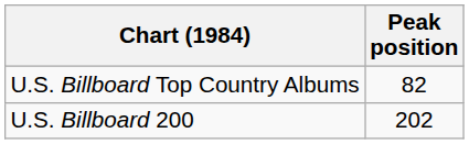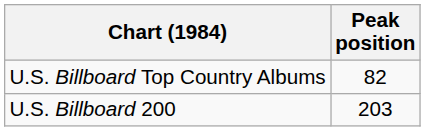 <table class="wikitable">
 <tr>
 <th>Chart (1984)</th>
 <th>Peak<br>position</th>
 </tr>
 <tr>
 <td>U.S. <em>Billboard</em> Top Country Albums</td>
 <td align="center">82</td>
 </tr>
 <tr>
 <td>U.S. <em>Billboard</em> 200</td>
-<td align="center">202</td>
+<td align="center">203</td>
 </tr>
 </table>
